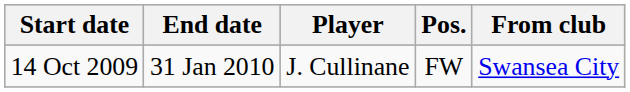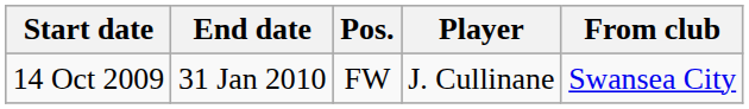 <table class="wikitable">
 <tr>
 <th>Start date</th>
 <th>End date</th>
+<th>Pos.</th>
 <th>Player</th>
-<th>Pos.</th>
 <th>From club</th>
 </tr>
 <tr>
 <td>14 Oct 2009</td>
 <td>31 Jan 2010</td>
+<td align="center">FW</td>
 <td> J. Cullinane</td>
-<td align="center">FW</td>
 <td> <a href='#'>Swansea City</a>  </td>
 </tr>
 </table>
